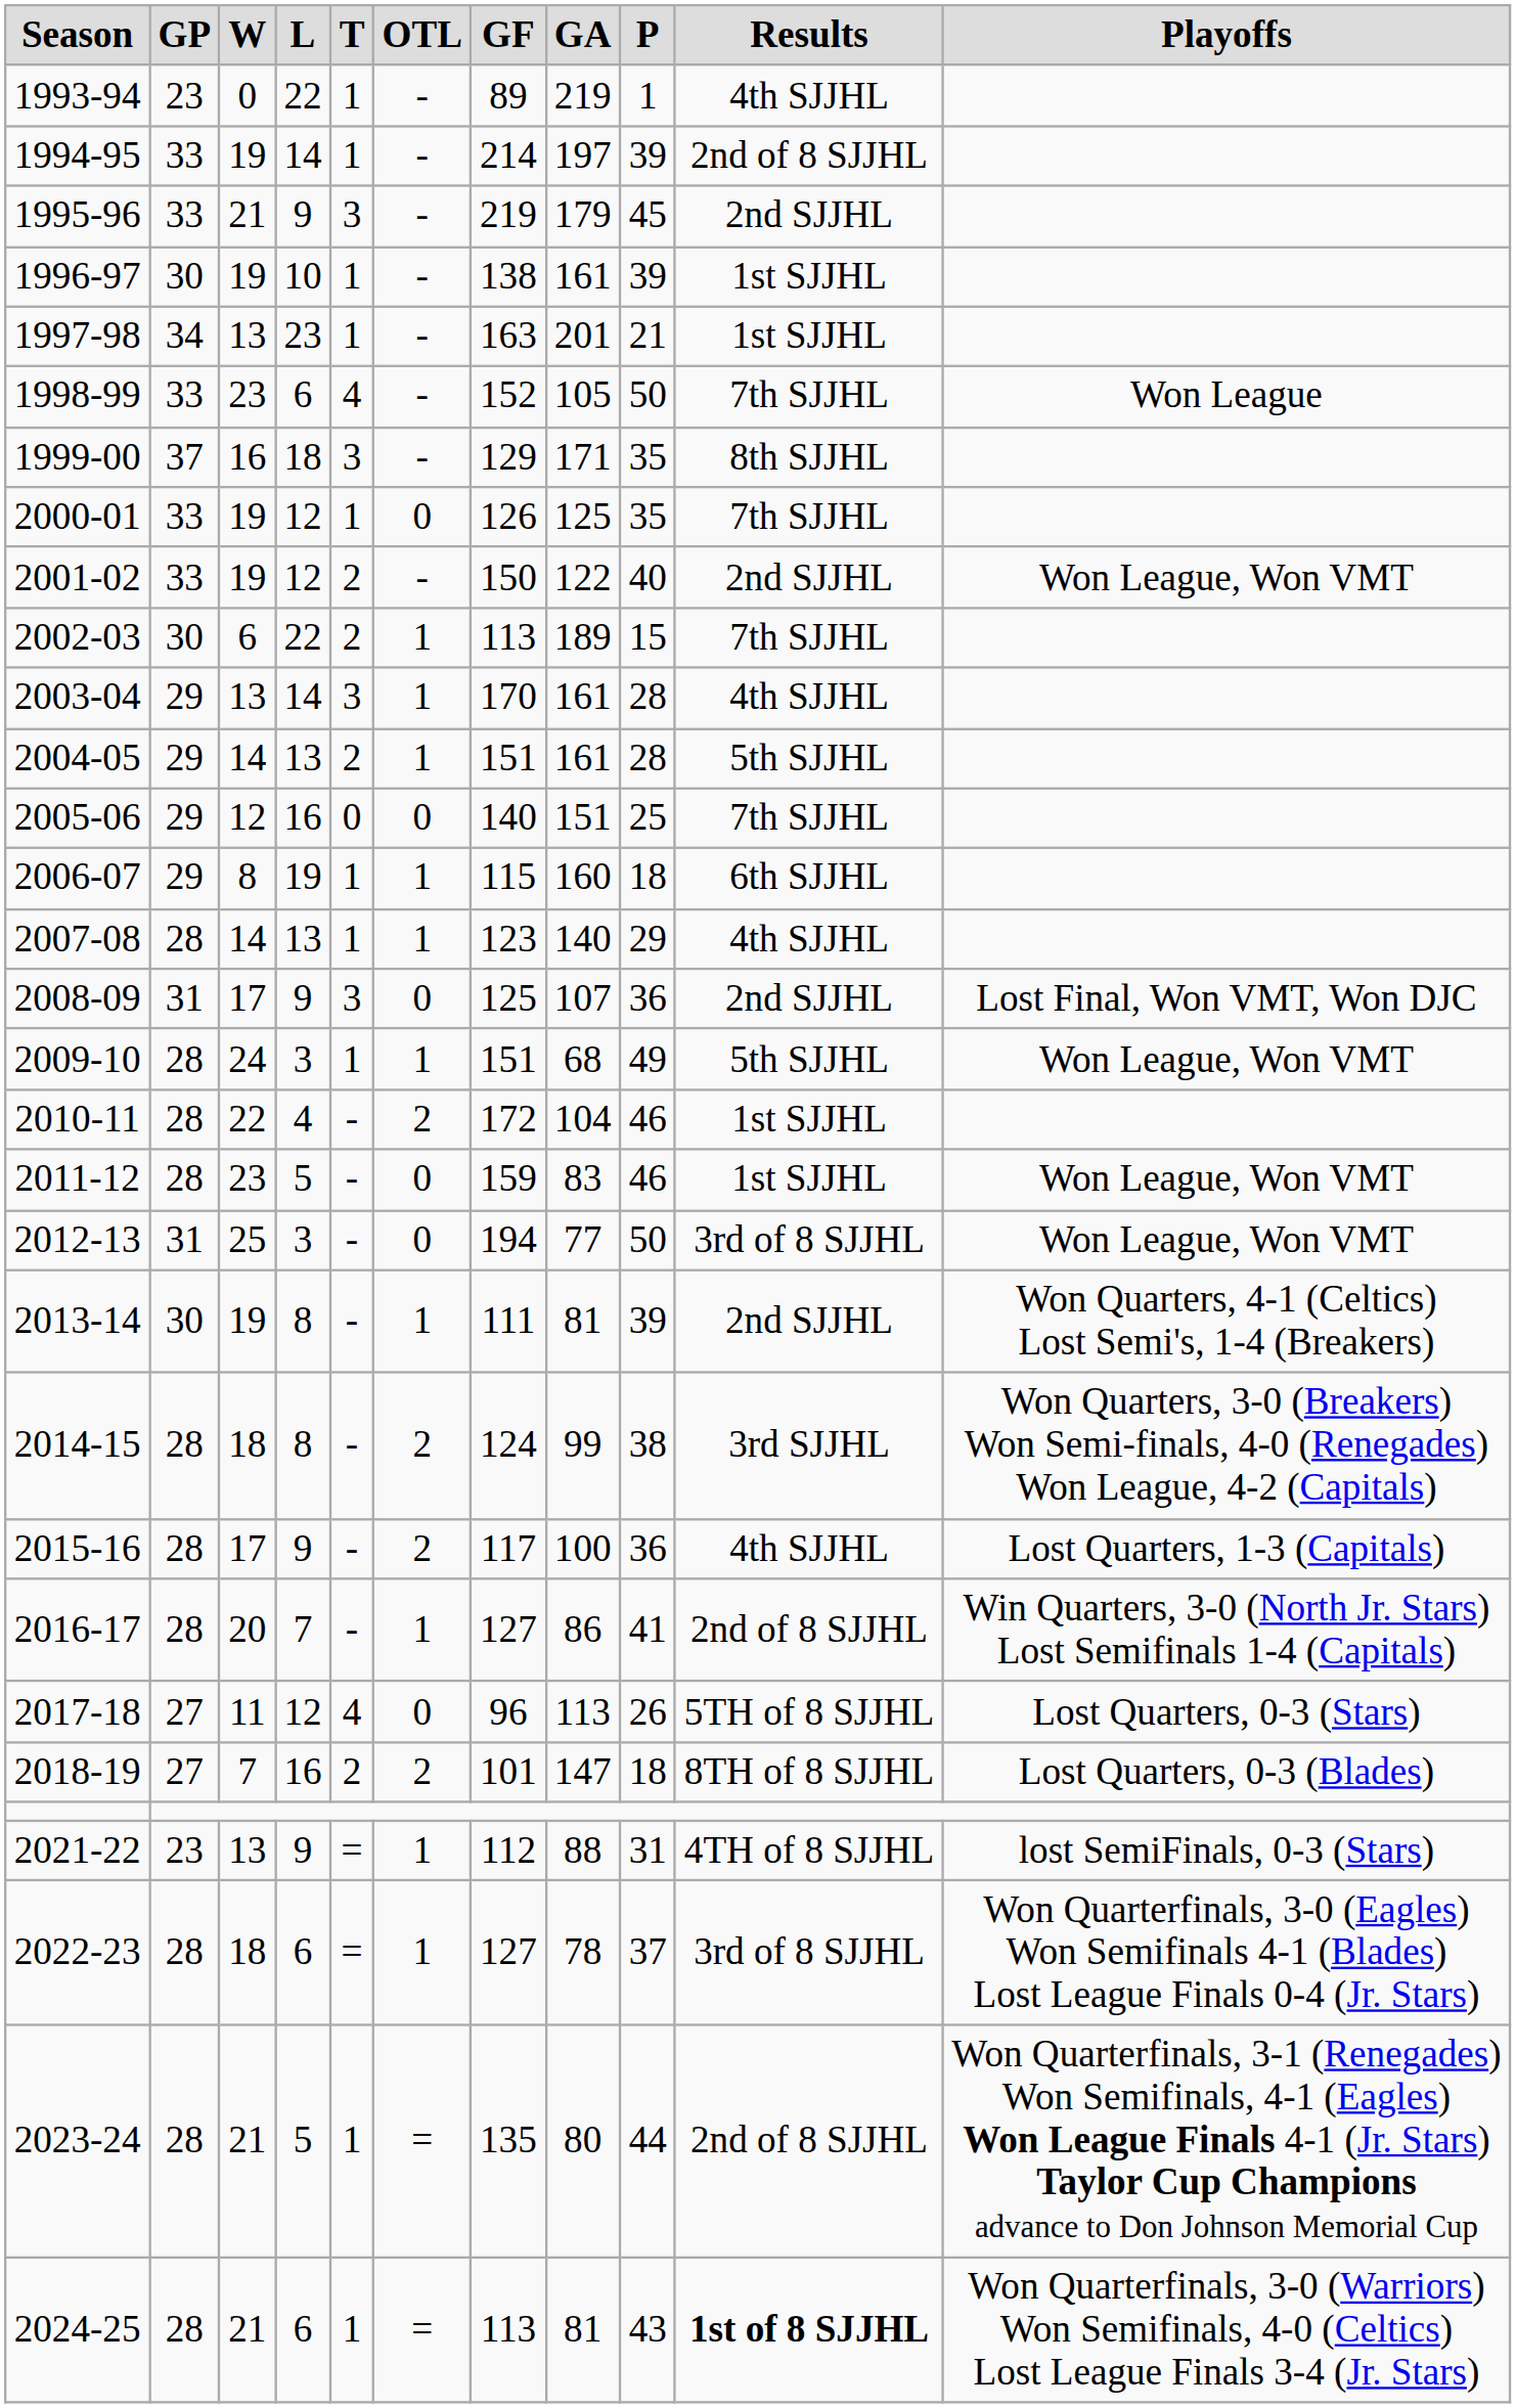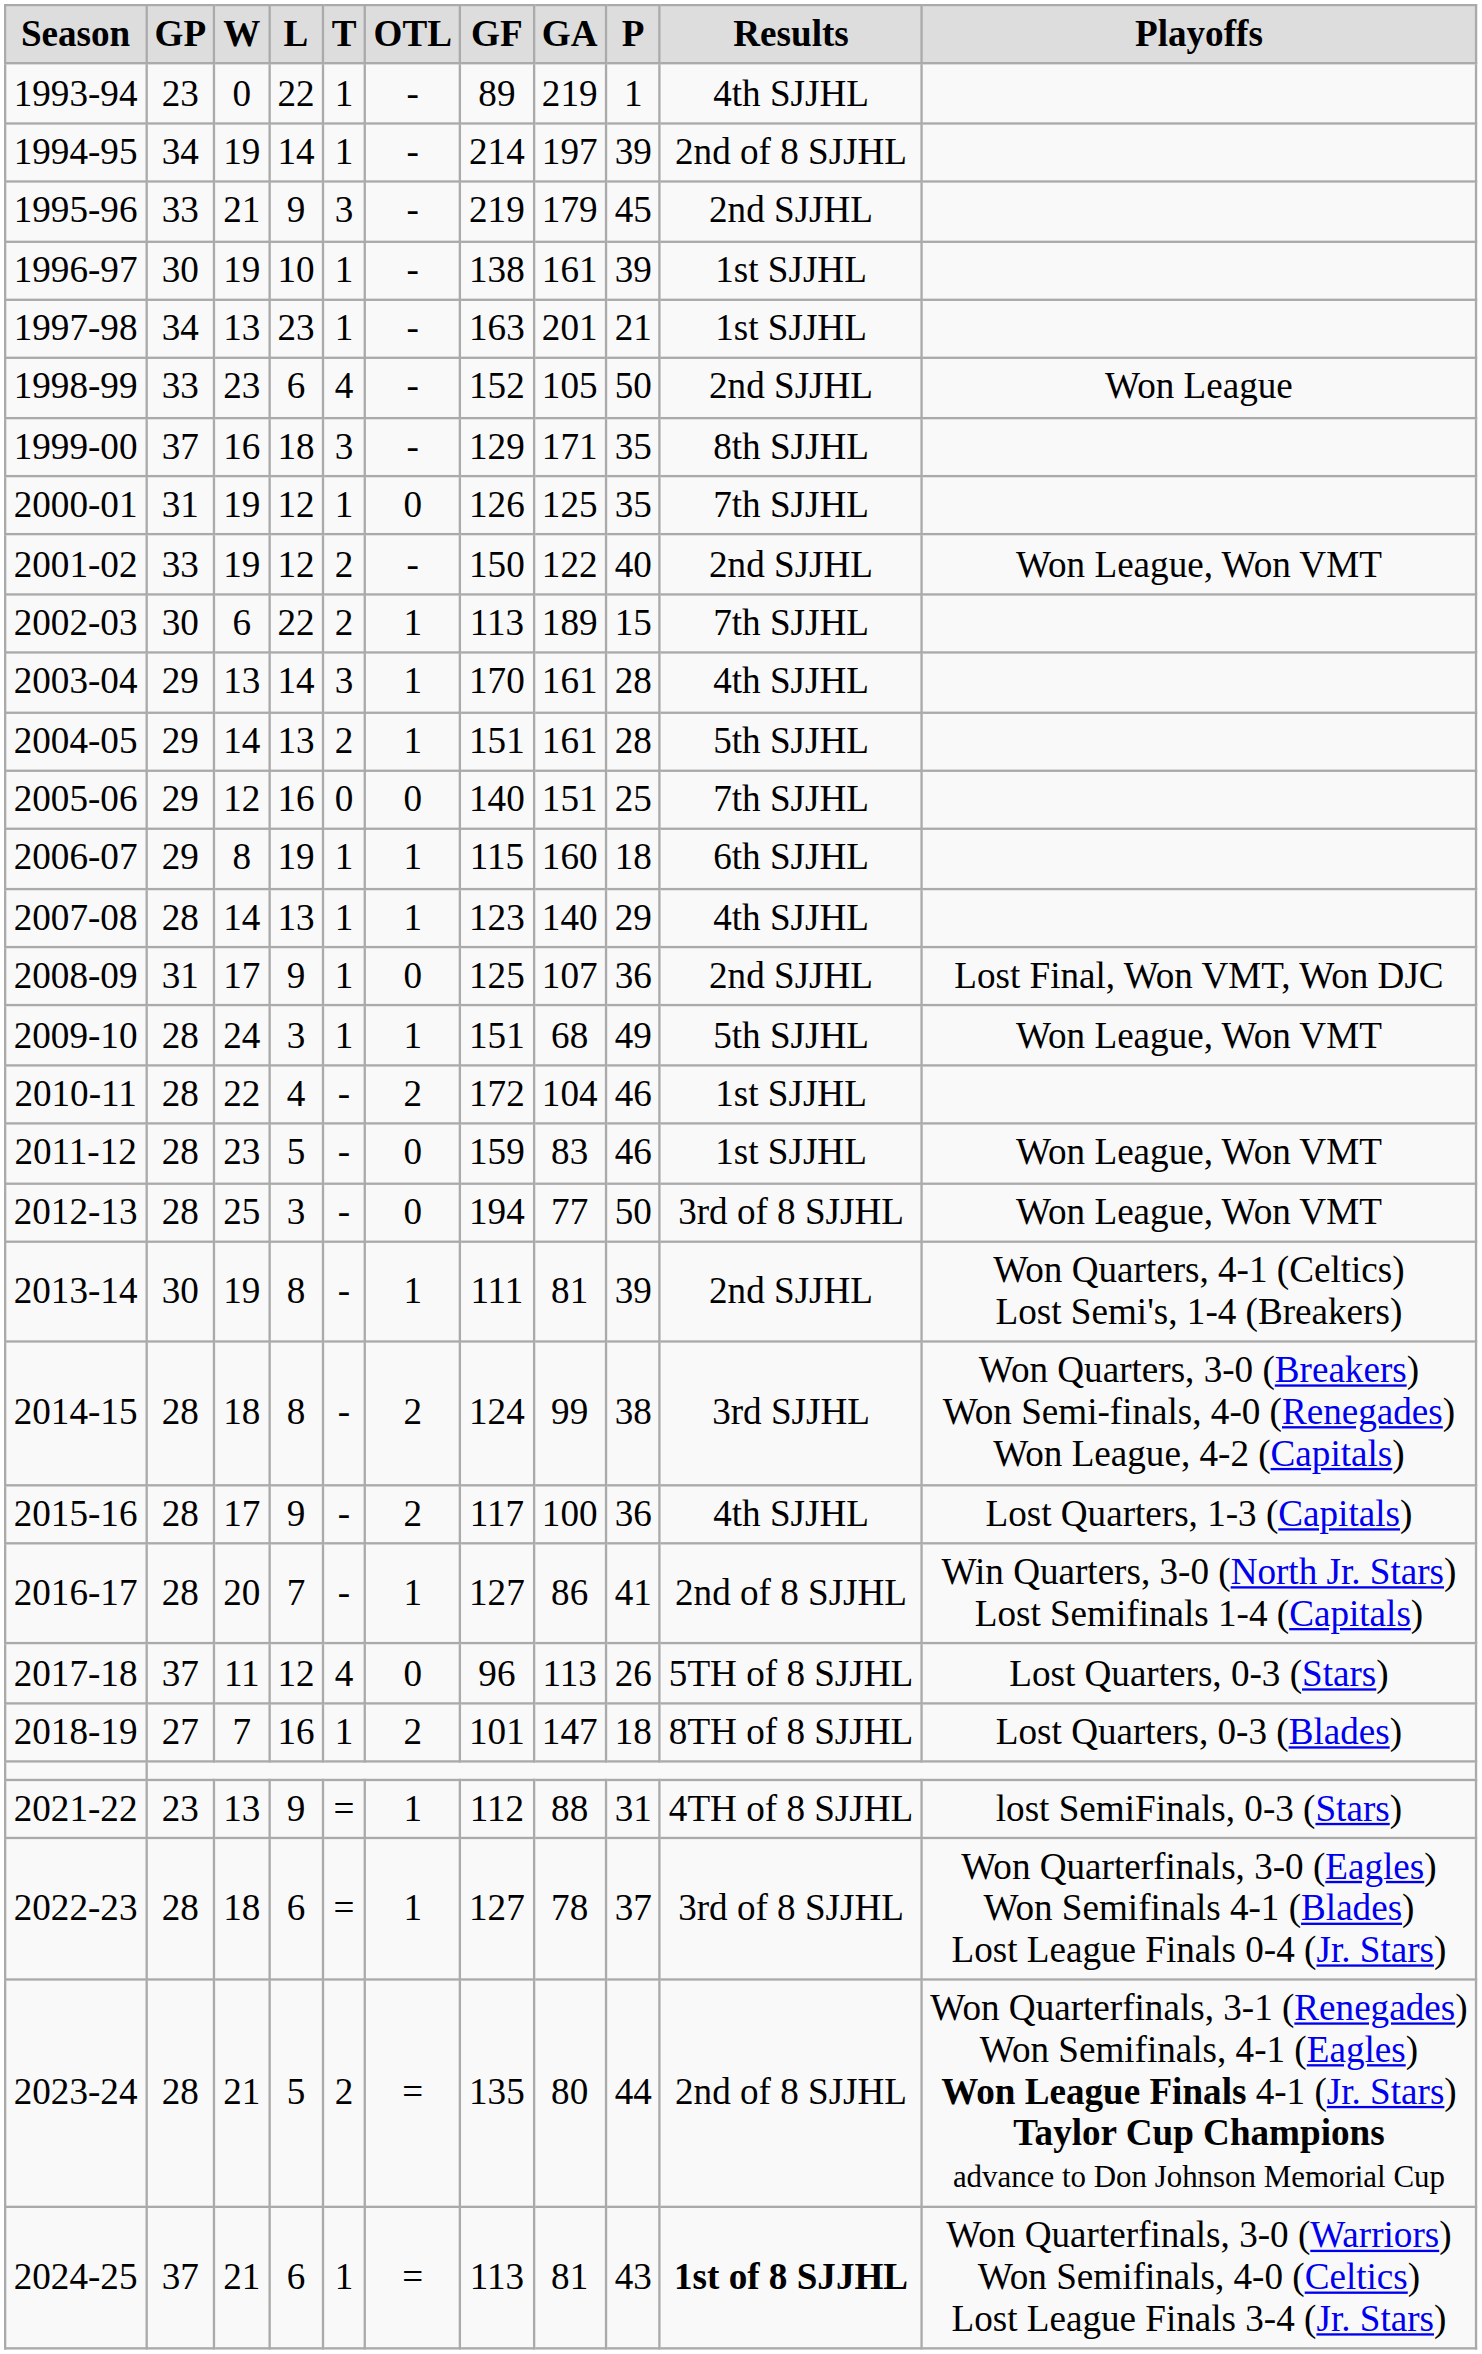 <table class="wikitable">
 <tr align="center"  bgcolor="#dddddd">
 <td><strong>Season</strong></td>
 <td><strong>GP</strong></td>
 <td><strong>W</strong></td>
 <td><strong>L</strong></td>
 <td><strong>T</strong></td>
 <td><strong>OTL</strong></td>
 <td><strong>GF</strong></td>
 <td><strong>GA</strong></td>
 <td><strong>P</strong></td>
 <td><strong>Results</strong></td>
 <td><strong>Playoffs</strong></td>
 </tr>
 <tr align="center">
 <td>1993-94</td>
 <td>23</td>
 <td>0</td>
 <td>22</td>
 <td>1</td>
 <td>-</td>
 <td>89</td>
 <td>219</td>
 <td>1</td>
 <td>4th SJJHL</td>
 <td></td>
 </tr>
 <tr align="center">
 <td>1994-95</td>
-<td>33</td>
+<td>34</td>
 <td>19</td>
 <td>14</td>
 <td>1</td>
 <td>-</td>
 <td>214</td>
 <td>197</td>
 <td>39</td>
 <td>2nd of 8 SJJHL</td>
 <td></td>
 </tr>
 <tr align="center">
 <td>1995-96</td>
 <td>33</td>
 <td>21</td>
 <td>9</td>
 <td>3</td>
 <td>-</td>
 <td>219</td>
 <td>179</td>
 <td>45</td>
 <td>2nd SJJHL</td>
 <td></td>
 </tr>
 <tr align="center">
 <td>1996-97</td>
 <td>30</td>
 <td>19</td>
 <td>10</td>
 <td>1</td>
 <td>-</td>
 <td>138</td>
 <td>161</td>
 <td>39</td>
 <td>1st SJJHL</td>
 <td></td>
 </tr>
 <tr align="center">
 <td>1997-98</td>
 <td>34</td>
 <td>13</td>
 <td>23</td>
 <td>1</td>
 <td>-</td>
 <td>163</td>
 <td>201</td>
 <td>21</td>
 <td>1st SJJHL</td>
 <td></td>
 </tr>
 <tr align="center">
 <td>1998-99</td>
 <td>33</td>
 <td>23</td>
 <td>6</td>
 <td>4</td>
 <td>-</td>
 <td>152</td>
 <td>105</td>
 <td>50</td>
-<td>7th SJJHL</td>
+<td>2nd SJJHL</td>
 <td>Won League</td>
 </tr>
 <tr align="center">
 <td>1999-00</td>
 <td>37</td>
 <td>16</td>
 <td>18</td>
 <td>3</td>
 <td>-</td>
 <td>129</td>
 <td>171</td>
 <td>35</td>
 <td>8th SJJHL</td>
 <td></td>
 </tr>
 <tr align="center">
 <td>2000-01</td>
-<td>33</td>
+<td>31</td>
 <td>19</td>
 <td>12</td>
 <td>1</td>
 <td>0</td>
 <td>126</td>
 <td>125</td>
 <td>35</td>
 <td>7th SJJHL</td>
 <td></td>
 </tr>
 <tr align="center">
 <td>2001-02</td>
 <td>33</td>
 <td>19</td>
 <td>12</td>
 <td>2</td>
 <td>-</td>
 <td>150</td>
 <td>122</td>
 <td>40</td>
 <td>2nd SJJHL</td>
 <td>Won League, Won VMT</td>
 </tr>
 <tr align="center">
 <td>2002-03</td>
 <td>30</td>
 <td>6</td>
 <td>22</td>
 <td>2</td>
 <td>1</td>
 <td>113</td>
 <td>189</td>
 <td>15</td>
 <td>7th SJJHL</td>
 <td></td>
 </tr>
 <tr align="center">
 <td>2003-04</td>
 <td>29</td>
 <td>13</td>
 <td>14</td>
 <td>3</td>
 <td>1</td>
 <td>170</td>
 <td>161</td>
 <td>28</td>
 <td>4th SJJHL</td>
 <td></td>
 </tr>
 <tr align="center">
 <td>2004-05</td>
 <td>29</td>
 <td>14</td>
 <td>13</td>
 <td>2</td>
 <td>1</td>
 <td>151</td>
 <td>161</td>
 <td>28</td>
 <td>5th SJJHL</td>
 <td></td>
 </tr>
 <tr align="center">
 <td>2005-06</td>
 <td>29</td>
 <td>12</td>
 <td>16</td>
 <td>0</td>
 <td>0</td>
 <td>140</td>
 <td>151</td>
 <td>25</td>
 <td>7th SJJHL</td>
 <td></td>
 </tr>
 <tr align="center">
 <td>2006-07</td>
 <td>29</td>
 <td>8</td>
 <td>19</td>
 <td>1</td>
 <td>1</td>
 <td>115</td>
 <td>160</td>
 <td>18</td>
 <td>6th SJJHL</td>
 <td></td>
 </tr>
 <tr align="center">
 <td>2007-08</td>
 <td>28</td>
 <td>14</td>
 <td>13</td>
 <td>1</td>
 <td>1</td>
 <td>123</td>
 <td>140</td>
 <td>29</td>
 <td>4th SJJHL</td>
 <td></td>
 </tr>
 <tr align="center">
 <td>2008-09</td>
 <td>31</td>
 <td>17</td>
 <td>9</td>
-<td>3</td>
+<td>1</td>
 <td>0</td>
 <td>125</td>
 <td>107</td>
 <td>36</td>
 <td>2nd SJJHL</td>
 <td>Lost Final, Won VMT, Won DJC</td>
 </tr>
 <tr align="center">
 <td>2009-10</td>
 <td>28</td>
 <td>24</td>
 <td>3</td>
 <td>1</td>
 <td>1</td>
 <td>151</td>
 <td>68</td>
 <td>49</td>
 <td>5th SJJHL</td>
 <td>Won League, Won VMT</td>
 </tr>
 <tr align="center">
 <td>2010-11</td>
 <td>28</td>
 <td>22</td>
 <td>4</td>
 <td>-</td>
 <td>2</td>
 <td>172</td>
 <td>104</td>
 <td>46</td>
 <td>1st SJJHL</td>
 <td></td>
 </tr>
 <tr align="center">
 <td>2011-12</td>
 <td>28</td>
 <td>23</td>
 <td>5</td>
 <td>-</td>
 <td>0</td>
 <td>159</td>
 <td>83</td>
 <td>46</td>
 <td>1st SJJHL</td>
 <td>Won League, Won VMT</td>
 </tr>
 <tr align="center">
 <td>2012-13</td>
-<td>31</td>
+<td>28</td>
 <td>25</td>
 <td>3</td>
 <td>-</td>
 <td>0</td>
 <td>194</td>
 <td>77</td>
 <td>50</td>
 <td>3rd of 8 SJJHL</td>
 <td>Won League, Won VMT</td>
 </tr>
 <tr align="center">
 <td>2013-14</td>
 <td>30</td>
 <td>19</td>
 <td>8</td>
 <td>-</td>
 <td>1</td>
 <td>111</td>
 <td>81</td>
 <td>39</td>
 <td>2nd SJJHL</td>
 <td>Won Quarters, 4-1 (Celtics)<br> Lost Semi's, 1-4 (Breakers)</td>
 </tr>
 <tr align="center">
 <td>2014-15</td>
 <td>28</td>
 <td>18</td>
 <td>8</td>
 <td>-</td>
 <td>2</td>
 <td>124</td>
 <td>99</td>
 <td>38</td>
 <td>3rd SJJHL</td>
 <td>Won Quarters, 3-0 (<a href='#'>Breakers</a>)<br>Won Semi-finals, 4-0 (<a href='#'>Renegades</a>)<br>Won League, 4-2 (<a href='#'>Capitals</a>)</td>
 </tr>
 <tr align="center">
 <td>2015-16</td>
 <td>28</td>
 <td>17</td>
 <td>9</td>
 <td>-</td>
 <td>2</td>
 <td>117</td>
 <td>100</td>
 <td>36</td>
 <td>4th SJJHL</td>
 <td>Lost Quarters, 1-3 (<a href='#'>Capitals</a>)</td>
 </tr>
 <tr align="center">
 <td>2016-17</td>
 <td>28</td>
 <td>20</td>
 <td>7</td>
 <td>-</td>
 <td>1</td>
 <td>127</td>
 <td>86</td>
 <td>41</td>
 <td>2nd of 8 SJJHL</td>
 <td>Win Quarters, 3-0 (<a href='#'>North Jr. Stars</a>)<br>Lost Semifinals 1-4 (<a href='#'>Capitals</a>)</td>
 </tr>
 <tr align="center">
 <td>2017-18</td>
-<td>27</td>
+<td>37</td>
 <td>11</td>
 <td>12</td>
 <td>4</td>
 <td>0</td>
 <td>96</td>
 <td>113</td>
 <td>26</td>
 <td>5TH of 8 SJJHL</td>
 <td>Lost Quarters, 0-3 (<a href='#'>Stars</a>)</td>
 </tr>
 <tr align="center">
 <td>2018-19</td>
 <td>27</td>
 <td>7</td>
 <td>16</td>
-<td>2</td>
+<td>1</td>
 <td>2</td>
 <td>101</td>
 <td>147</td>
 <td>18</td>
 <td>8TH of 8 SJJHL</td>
 <td>Lost Quarters, 0-3 (<a href='#'>Blades</a>)</td>
 </tr>
 <tr align="center">
 <td></td>
 </tr>
 <tr align="center">
 <td>2021-22</td>
 <td>23</td>
 <td>13</td>
 <td>9</td>
 <td>=</td>
 <td>1</td>
 <td>112</td>
 <td>88</td>
 <td>31</td>
 <td>4TH of 8 SJJHL</td>
 <td>lost SemiFinals, 0-3 (<a href='#'>Stars</a>)</td>
 </tr>
 <tr align="center">
 <td>2022-23</td>
 <td>28</td>
 <td>18</td>
 <td>6</td>
 <td>=</td>
 <td>1</td>
 <td>127</td>
 <td>78</td>
 <td>37</td>
 <td>3rd of 8 SJJHL</td>
 <td>Won Quarterfinals, 3-0 (<a href='#'>Eagles</a>)<br>Won Semifinals 4-1 (<a href='#'>Blades</a>)<br>Lost League Finals 0-4 (<a href='#'>Jr. Stars</a>)</td>
 </tr>
 <tr align="center">
 <td>2023-24</td>
 <td>28</td>
 <td>21</td>
 <td>5</td>
-<td>1</td>
+<td>2</td>
 <td>=</td>
 <td>135</td>
 <td>80</td>
 <td>44</td>
 <td>2nd of 8 SJJHL</td>
 <td>Won Quarterfinals, 3-1 (<a href='#'>Renegades</a>)<br>Won Semifinals, 4-1 (<a href='#'>Eagles</a>)<br><strong>Won League Finals</strong> 4-1 (<a href='#'>Jr. Stars</a>)<br><strong>Taylor Cup Champions</strong><br><small>advance to Don Johnson Memorial Cup</small></td>
 </tr>
 <tr align="center">
 <td>2024-25</td>
-<td>28</td>
+<td>37</td>
 <td>21</td>
 <td>6</td>
 <td>1</td>
 <td>=</td>
 <td>113</td>
 <td>81</td>
 <td>43</td>
 <td><strong>1st of 8 SJJHL</strong></td>
 <td>Won Quarterfinals, 3-0 (<a href='#'>Warriors</a>)<br>Won Semifinals, 4-0 (<a href='#'>Celtics</a>)<br>Lost League Finals 3-4 (<a href='#'>Jr. Stars</a>)</td>
 </tr>
 </table>
